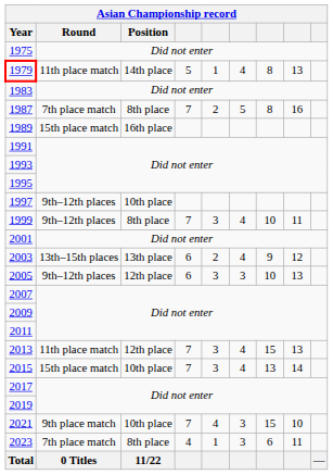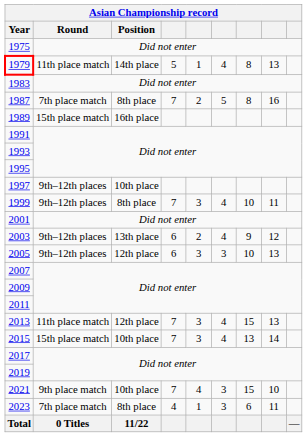 <table class="wikitable" style="text-align: center;">
 <tr>
 <th colspan=10><a href='#'>Asian Championship record</a></th>
 </tr>
 <tr>
 <th>Year</th>
 <th>Round</th>
 <th>Position</th>
 <th width=30></th>
 <th width=30></th>
 <th width=30></th>
 <th width=30></th>
 <th width=30></th>
 <th></th>
 </tr>
 <tr>
 <td> <a href='#'>1975</a></td>
 <td colspan=8><em>Did not enter</em></td>
 </tr>
 <tr>
 <td style="border: 3px solid red"> <a href='#'>1979</a></td>
 <td>11th place match</td>
 <td>14th place</td>
 <td>5</td>
 <td>1</td>
 <td>4</td>
 <td>8</td>
 <td>13</td>
 <td></td>
 </tr>
 <tr>
 <td> <a href='#'>1983</a></td>
 <td colspan=8><em>Did not enter</em></td>
 </tr>
 <tr>
 <td> <a href='#'>1987</a></td>
 <td>7th place match</td>
 <td>8th place</td>
 <td>7</td>
 <td>2</td>
 <td>5</td>
 <td>8</td>
 <td>16</td>
 <td></td>
 </tr>
 <tr>
 <td> <a href='#'>1989</a></td>
 <td>15th place match</td>
 <td>16th place</td>
 <td></td>
 <td></td>
 <td></td>
 <td></td>
 <td></td>
 <td></td>
 </tr>
 <tr>
 <td> <a href='#'>1991</a></td>
 <td rowspan=3 colspan=8><em>Did not enter</em></td>
 </tr>
 <tr>
 <td> <a href='#'>1993</a></td>
 </tr>
 <tr>
 <td> <a href='#'>1995</a></td>
 </tr>
 <tr>
 <td> <a href='#'>1997</a></td>
 <td>9th–12th places</td>
 <td>10th place</td>
 <td></td>
 <td></td>
 <td></td>
 <td></td>
 <td></td>
 <td></td>
 </tr>
 <tr>
 <td> <a href='#'>1999</a></td>
 <td>9th–12th places</td>
 <td>8th place</td>
 <td>7</td>
 <td>3</td>
 <td>4</td>
 <td>10</td>
 <td>11</td>
 <td></td>
 </tr>
 <tr>
 <td> <a href='#'>2001</a></td>
 <td colspan=8><em>Did not enter</em></td>
 </tr>
 <tr>
 <td> <a href='#'>2003</a></td>
-<td>13th–15th places</td>
+<td>9th–12th places</td>
 <td>13th place</td>
 <td>6</td>
 <td>2</td>
 <td>4</td>
 <td>9</td>
 <td>12</td>
 <td></td>
 </tr>
 <tr>
 <td> <a href='#'>2005</a></td>
 <td>9th–12th places</td>
 <td>12th place</td>
 <td>6</td>
 <td>3</td>
 <td>3</td>
 <td>10</td>
 <td>13</td>
 <td></td>
 </tr>
 <tr>
 <td> <a href='#'>2007</a></td>
 <td rowspan=3 colspan=8><em>Did not enter</em></td>
 </tr>
 <tr>
 <td> <a href='#'>2009</a></td>
 </tr>
 <tr>
 <td> <a href='#'>2011</a></td>
 </tr>
 <tr>
 <td> <a href='#'>2013</a></td>
 <td>11th place match</td>
 <td>12th place</td>
 <td>7</td>
 <td>3</td>
 <td>4</td>
 <td>15</td>
 <td>13</td>
 <td></td>
 </tr>
 <tr>
 <td> <a href='#'>2015</a></td>
 <td>15th place match</td>
 <td>10th place</td>
 <td>7</td>
 <td>3</td>
 <td>4</td>
 <td>13</td>
 <td>14</td>
 <td></td>
 </tr>
 <tr>
 <td> <a href='#'>2017</a></td>
 <td rowspan=2 colspan=8><em>Did not enter</em></td>
 </tr>
 <tr>
 <td> <a href='#'>2019</a></td>
 </tr>
 <tr>
 <td> <a href='#'>2021</a></td>
 <td>9th place match</td>
 <td>10th place</td>
 <td>7</td>
 <td>4</td>
 <td>3</td>
 <td>15</td>
 <td>10</td>
 <td></td>
 </tr>
 <tr>
 <td> <a href='#'>2023</a></td>
 <td>7th place match</td>
 <td>8th place</td>
 <td>4</td>
 <td>1</td>
 <td>3</td>
 <td>6</td>
 <td>11</td>
 <td></td>
 </tr>
 <tr>
 <th>Total</th>
 <th>0 Titles</th>
 <th>11/22</th>
 <th></th>
 <th></th>
 <th></th>
 <th></th>
 <th></th>
 <th>—</th>
 </tr>
 </table>
